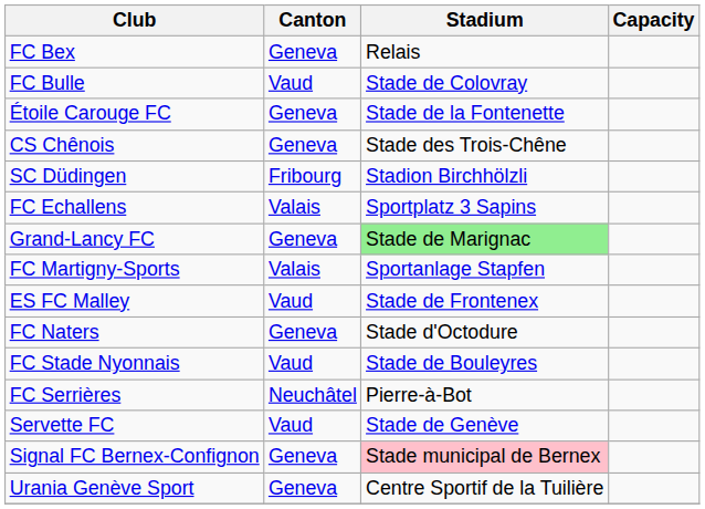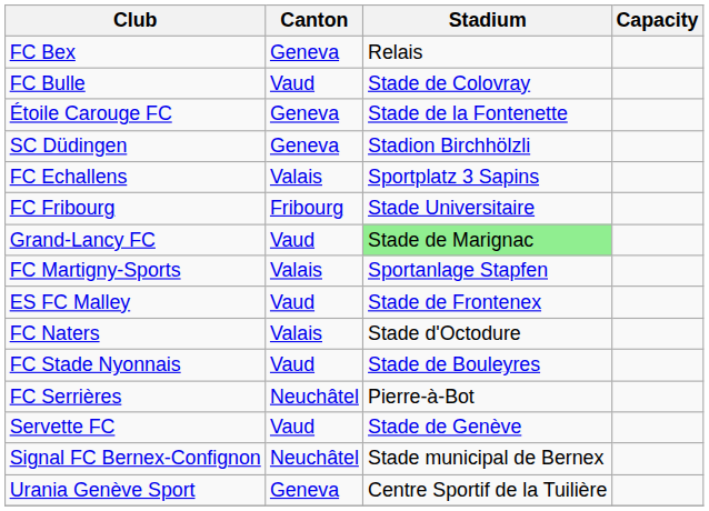 <table class="wikitable">
 <tr>
 <th>Club</th>
 <th>Canton</th>
 <th>Stadium</th>
 <th>Capacity</th>
 </tr>
 <tr>
 <td><a href='#'>FC Bex</a></td>
 <td><a href='#'>Geneva</a></td>
 <td>Relais</td>
 <td></td>
 </tr>
 <tr>
 <td><a href='#'>FC Bulle</a></td>
 <td><a href='#'>Vaud</a></td>
 <td><a href='#'>Stade de Colovray</a></td>
 <td></td>
 </tr>
 <tr>
 <td><a href='#'>Étoile Carouge FC</a></td>
 <td><a href='#'>Geneva</a></td>
 <td><a href='#'>Stade de la Fontenette</a></td>
 <td></td>
 </tr>
 <tr>
-<td><a href='#'>CS Chênois</a></td>
+<td><a href='#'>SC Düdingen</a></td>
 <td><a href='#'>Geneva</a></td>
-<td>Stade des Trois-Chêne</td>
-<td></td>
-</tr>
-<tr>
-<td><a href='#'>SC Düdingen</a></td>
-<td><a href='#'>Fribourg</a></td>
 <td><a href='#'>Stadion Birchhölzli</a></td>
 <td></td>
 </tr>
 <tr>
 <td><a href='#'>FC Echallens</a></td>
 <td><a href='#'>Valais</a></td>
 <td><a href='#'>Sportplatz 3 Sapins</a></td>
 <td></td>
 </tr>
 <tr>
+<td><a href='#'>FC Fribourg</a></td>
+<td><a href='#'>Fribourg</a></td>
+<td><a href='#'>Stade Universitaire</a></td>
+<td></td>
+</tr>
+<tr>
 <td><a href='#'>Grand-Lancy FC</a></td>
-<td><a href='#'>Geneva</a></td>
+<td><a href='#'>Vaud</a></td>
 <td style="background: lightgreen;">Stade de Marignac</td>
 <td></td>
 </tr>
 <tr>
 <td><a href='#'>FC Martigny-Sports</a></td>
 <td><a href='#'>Valais</a></td>
 <td><a href='#'>Sportanlage Stapfen</a></td>
 <td></td>
 </tr>
 <tr>
 <td><a href='#'>ES FC Malley</a></td>
 <td><a href='#'>Vaud</a></td>
 <td><a href='#'>Stade de Frontenex</a></td>
 <td></td>
 </tr>
 <tr>
 <td><a href='#'>FC Naters</a></td>
-<td><a href='#'>Geneva</a></td>
+<td><a href='#'>Valais</a></td>
 <td>Stade d'Octodure</td>
 <td></td>
 </tr>
 <tr>
 <td><a href='#'>FC Stade Nyonnais</a></td>
 <td><a href='#'>Vaud</a></td>
 <td><a href='#'>Stade de Bouleyres</a></td>
 <td></td>
 </tr>
 <tr>
 <td><a href='#'>FC Serrières</a></td>
 <td><a href='#'>Neuchâtel</a></td>
 <td>Pierre-à-Bot</td>
 <td></td>
 </tr>
 <tr>
 <td><a href='#'>Servette FC</a></td>
 <td><a href='#'>Vaud</a></td>
 <td><a href='#'>Stade de Genève</a></td>
 <td></td>
 </tr>
 <tr>
 <td><a href='#'>Signal FC Bernex-Confignon</a></td>
-<td><a href='#'>Geneva</a></td>
-<td style="background: pink;">Stade municipal de Bernex</td>
+<td><a href='#'>Neuchâtel</a></td>
+<td>Stade municipal de Bernex</td>
 <td></td>
 </tr>
 <tr>
 <td><a href='#'>Urania Genève Sport</a></td>
 <td><a href='#'>Geneva</a></td>
 <td>Centre Sportif de la Tuilière</td>
 <td></td>
 </tr>
 <tr>
 </tr>
 </table>
